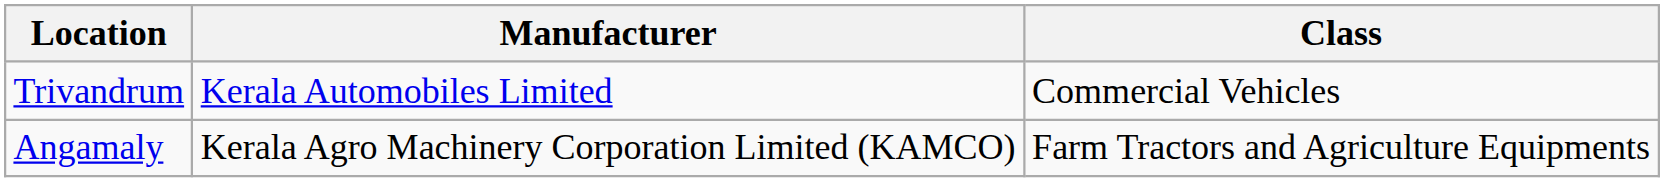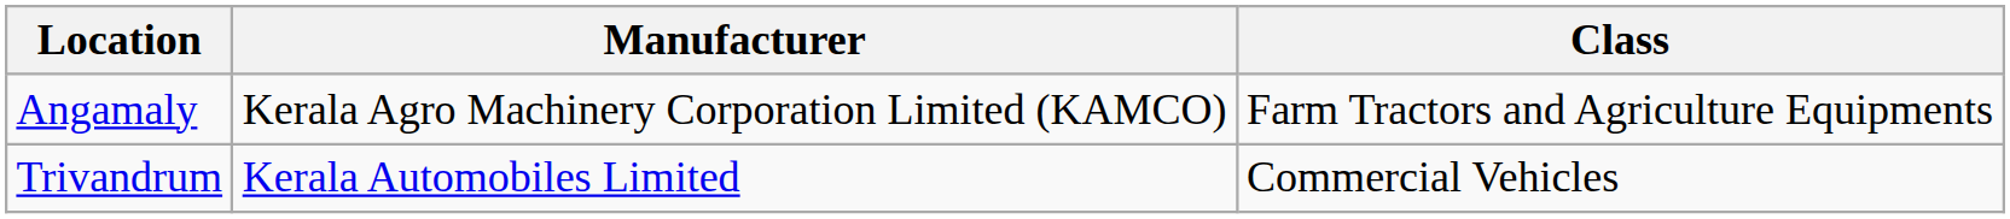 <table class="wikitable sortable" border="1">
 <tr>
 <th>Location</th>
 <th>Manufacturer</th>
 <th>Class</th>
 </tr>
 <tr>
+<td><a href='#'>Angamaly</a></td>
+<td>Kerala Agro Machinery Corporation Limited (KAMCO)</td>
+<td>Farm Tractors and Agriculture Equipments</td>
+</tr>
+<tr>
 <td><a href='#'>Trivandrum</a></td>
 <td><a href='#'>Kerala Automobiles Limited</a></td>
 <td>Commercial Vehicles</td>
 </tr>
-<tr>
-<td><a href='#'>Angamaly</a></td>
-<td>Kerala Agro Machinery Corporation Limited (KAMCO)</td>
-<td>Farm Tractors and Agriculture Equipments</td>
-</tr>
 </table>
